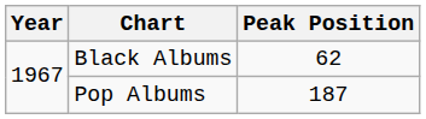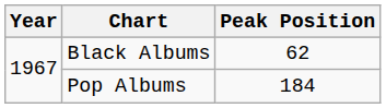 <table class="wikitable">
 <tr>
 <th>Year</th>
 <th>Chart</th>
 <th>Peak Position</th>
 </tr>
 <tr>
 <td rowspan="2">1967</td>
 <td>Black Albums</td>
 <td align="center">62</td>
 </tr>
 <tr>
 <td>Pop Albums</td>
-<td align="center">187</td>
+<td align="center">184</td>
 </tr>
 </table>
